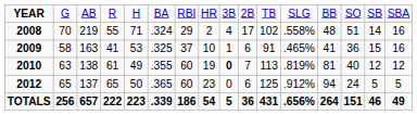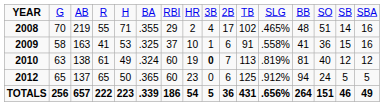 <table class="wikitable">
 <tr align=center>
 <td><strong>YEAR</strong></td>
 <td><a href='#'>G</a></td>
 <td><a href='#'>AB</a></td>
 <td><a href='#'>R</a></td>
 <td><a href='#'>H</a></td>
 <td><a href='#'>BA</a></td>
 <td><a href='#'>RBI</a></td>
 <td><a href='#'>HR</a></td>
 <td><a href='#'>3B</a></td>
 <td><a href='#'>2B</a></td>
 <td><a href='#'>TB</a></td>
 <td><a href='#'>SLG</a></td>
 <td><a href='#'>BB</a></td>
 <td><a href='#'>SO</a></td>
 <td><a href='#'>SB</a></td>
 <td><a href='#'>SBA</a></td>
 </tr>
 <tr align=center>
 <td><strong>2008</strong></td>
 <td>70</td>
 <td>219</td>
 <td>55</td>
 <td>71</td>
-<td>.324</td>
+<td>.355</td>
 <td>29</td>
 <td>2</td>
 <td>4</td>
 <td>17</td>
 <td>102</td>
-<td>.558%</td>
+<td>.465%</td>
 <td>48</td>
 <td>51</td>
 <td>14</td>
 <td>16</td>
 </tr>
 <tr align=center>
 <td><strong>2009</strong></td>
 <td>58</td>
 <td>163</td>
 <td>41</td>
 <td>53</td>
 <td>.325</td>
 <td>37</td>
 <td>10</td>
 <td>1</td>
 <td>6</td>
 <td>91</td>
-<td>.465%</td>
+<td>.558%</td>
 <td>41</td>
 <td>36</td>
 <td>15</td>
 <td>16</td>
 </tr>
 <tr align=center>
 <td><strong>2010</strong></td>
 <td>63</td>
 <td>138</td>
 <td>61</td>
 <td>49</td>
-<td>.355</td>
+<td>.324</td>
 <td>60</td>
 <td>19</td>
 <td><strong>0</strong></td>
 <td>7</td>
 <td>113</td>
 <td>.819%</td>
 <td>81</td>
 <td>40</td>
 <td>12</td>
 <td>12</td>
 </tr>
 <tr align=center>
 <td><strong>2012</strong></td>
 <td>65</td>
 <td>137</td>
 <td>65</td>
 <td>50</td>
 <td>.365</td>
 <td>60</td>
 <td>23</td>
 <td>0</td>
 <td>6</td>
 <td>125</td>
 <td>.912%</td>
 <td>94</td>
 <td>24</td>
 <td>5</td>
 <td>5</td>
 </tr>
 <tr align=center>
 <td><strong>TOTALS</strong></td>
 <td><strong>256</strong></td>
 <td><strong>657</strong></td>
 <td><strong>222</strong></td>
 <td><strong>223</strong></td>
 <td><strong>.339</strong></td>
 <td><strong>186</strong></td>
 <td><strong>54</strong></td>
 <td><strong>5</strong></td>
 <td><strong>36</strong></td>
 <td><strong>431</strong></td>
 <td><strong>.656%</strong></td>
 <td><strong>264</strong></td>
 <td><strong>151</strong></td>
 <td><strong>46</strong></td>
 <td><strong>49</strong></td>
 </tr>
 </table>
